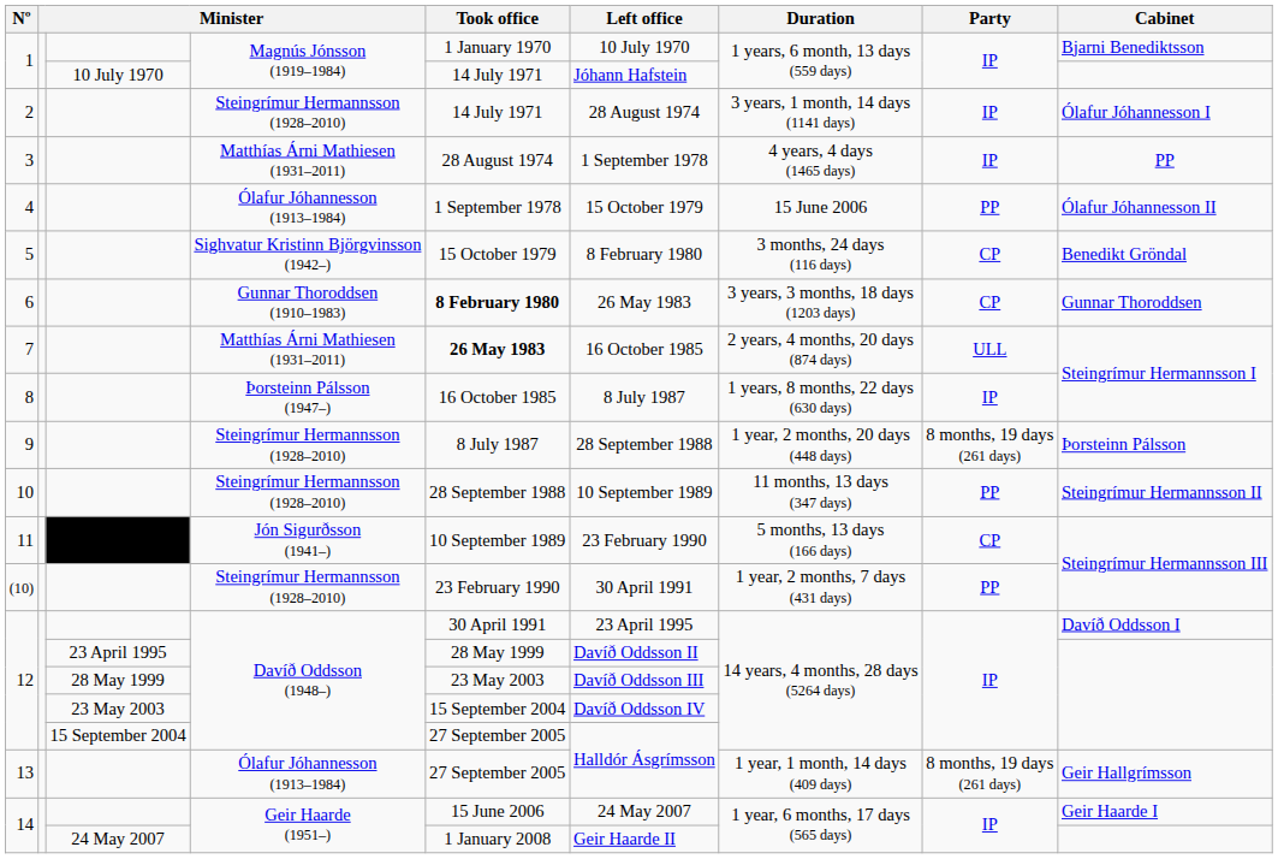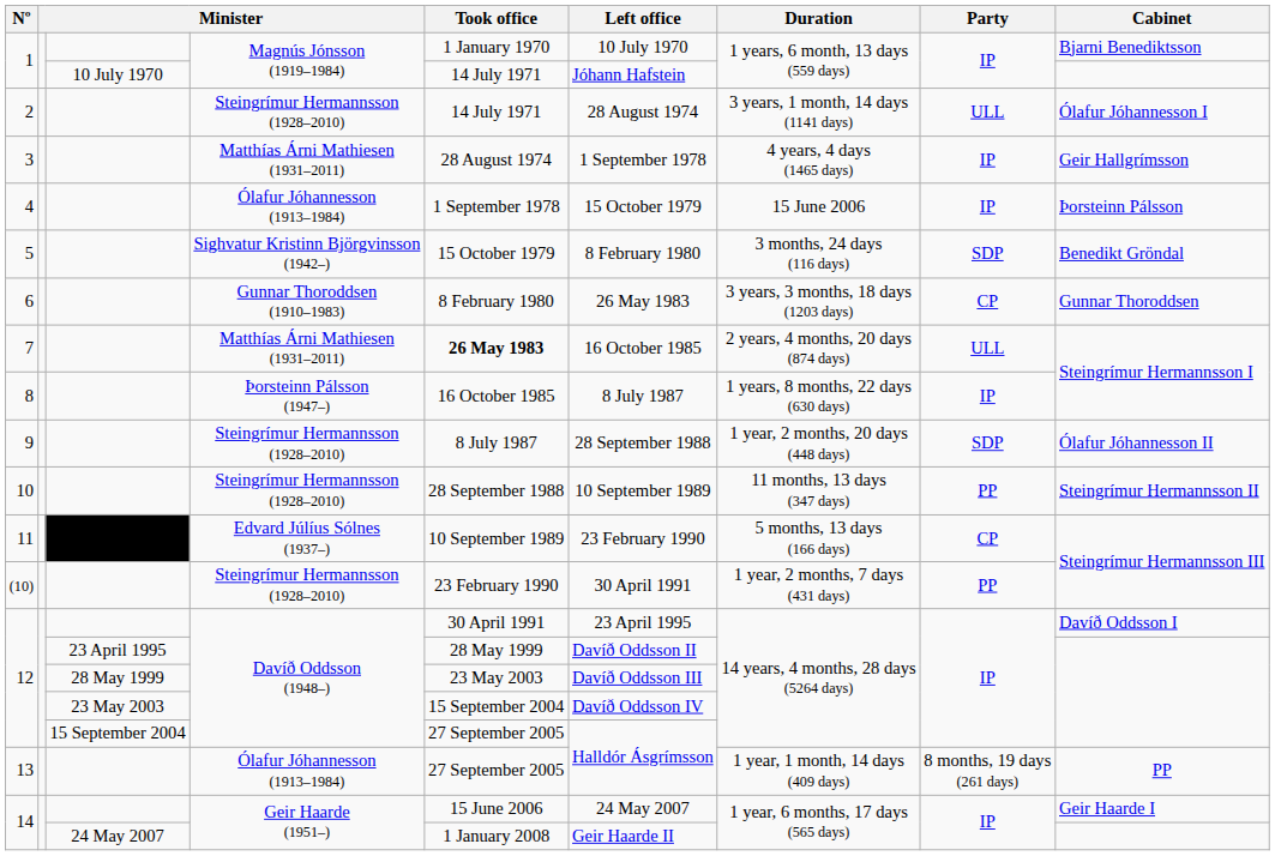 <table class="wikitable" style="text-align: center;">
 <tr>
 <th>Nº</th>
 <th colspan="3">Minister</th>
 <th>Took office</th>
 <th>Left office</th>
 <th>Duration</th>
 <th>Party</th>
 <th>Cabinet</th>
 </tr>
 <tr>
 <td rowspan="2" style="text-align: right;">1</td>
 <td rowspan="2"></td>
 <td></td>
 <td rowspan="2"><a href='#'>Magnús Jónsson</a><br><small>(1919–1984)</small></td>
 <td>1 January 1970</td>
 <td>10 July 1970</td>
 <td rowspan="2">1 years, 6 month, 13 days<br><small>(559 days)</small></td>
 <td rowspan="2"><a href='#'>IP</a></td>
 <td style="text-align: left;"><a href='#'>Bjarni Benediktsson</a></td>
 </tr>
 <tr>
 <td>10 July 1970</td>
 <td>14 July 1971</td>
 <td style="text-align: left;"><a href='#'>Jóhann Hafstein</a></td>
 </tr>
 <tr>
 <td style="text-align: right;">2</td>
 <td></td>
 <td></td>
 <td><a href='#'>Steingrímur Hermannsson</a><br><small>(1928–2010)</small></td>
 <td>14 July 1971</td>
 <td>28 August 1974</td>
 <td>3 years, 1 month, 14 days<br><small>(1141 days)</small></td>
-<td><a href='#'>IP</a></td>
+<td><a href='#'>ULL</a></td>
 <td style="text-align: left;"><a href='#'>Ólafur Jóhannesson I</a></td>
 </tr>
 <tr>
 <td style="text-align: right;">3</td>
 <td></td>
 <td></td>
 <td><a href='#'>Matthías Árni Mathiesen</a><br><small>(1931–2011)</small></td>
 <td>28 August 1974</td>
 <td>1 September 1978</td>
 <td>4 years, 4 days<br><small>(1465 days)</small></td>
 <td><a href='#'>IP</a></td>
-<td><a href='#'>PP</a></td>
+<td style="text-align: left;"><a href='#'>Geir Hallgrímsson</a></td>
 </tr>
 <tr>
 <td style="text-align: right;">4</td>
 <td></td>
 <td></td>
 <td><a href='#'>Ólafur Jóhannesson</a><br><small>(1913–1984)</small></td>
 <td>1 September 1978</td>
 <td>15 October 1979</td>
 <td>15 June 2006</td>
-<td><a href='#'>PP</a></td>
-<td style="text-align: left;"><a href='#'>Ólafur Jóhannesson II</a></td>
+<td><a href='#'>IP</a></td>
+<td style="text-align: left;"><a href='#'>Þorsteinn Pálsson</a></td>
 </tr>
 <tr>
 <td style="text-align: right;">5</td>
 <td></td>
 <td></td>
 <td><a href='#'>Sighvatur Kristinn Björgvinsson</a><br><small>(1942–)</small></td>
 <td>15 October 1979</td>
 <td>8 February 1980</td>
 <td>3 months, 24 days<br><small>(116 days)</small></td>
-<td><a href='#'>CP</a></td>
+<td><a href='#'>SDP</a></td>
 <td style="text-align: left;"><a href='#'>Benedikt Gröndal</a></td>
 </tr>
 <tr>
 <td style="text-align: right;">6</td>
 <td></td>
 <td></td>
 <td><a href='#'>Gunnar Thoroddsen</a><br><small>(1910–1983)</small></td>
-<td><strong>8 February 1980</strong></td>
+<td>8 February 1980</td>
 <td>26 May 1983</td>
 <td>3 years, 3 months, 18 days<br><small>(1203 days)</small></td>
 <td><a href='#'>CP</a></td>
 <td style="text-align: left;"><a href='#'>Gunnar Thoroddsen</a></td>
 </tr>
 <tr>
 <td style="text-align: right;">7</td>
 <td></td>
 <td></td>
 <td><a href='#'>Matthías Árni Mathiesen</a><br><small>(1931–2011)</small></td>
 <td><strong>26 May 1983</strong></td>
 <td>16 October 1985</td>
 <td>2 years, 4 months, 20 days<br><small>(874 days)</small></td>
 <td><a href='#'>ULL</a></td>
 <td rowspan="2" style="text-align: left;"><a href='#'>Steingrímur Hermannsson I</a></td>
 </tr>
 <tr>
 <td style="text-align: right;">8</td>
 <td></td>
 <td></td>
 <td><a href='#'>Þorsteinn Pálsson</a><br><small>(1947–)</small></td>
 <td>16 October 1985</td>
 <td>8 July 1987</td>
 <td>1 years, 8 months, 22 days<br><small>(630 days)</small></td>
 <td><a href='#'>IP</a></td>
 </tr>
 <tr>
 <td style="text-align: right;">9</td>
 <td></td>
 <td></td>
 <td><a href='#'>Steingrímur Hermannsson</a><br><small>(1928–2010)</small></td>
 <td>8 July 1987</td>
 <td>28 September 1988</td>
 <td>1 year, 2 months, 20 days<br><small>(448 days)</small></td>
-<td>8 months, 19 days<br><small>(261 days)</small></td>
-<td style="text-align: left;"><a href='#'>Þorsteinn Pálsson</a></td>
+<td><a href='#'>SDP</a></td>
+<td style="text-align: left;"><a href='#'>Ólafur Jóhannesson II</a></td>
 </tr>
 <tr>
 <td style="text-align: right;">10</td>
 <td></td>
 <td></td>
 <td><a href='#'>Steingrímur Hermannsson</a><br><small>(1928–2010)</small></td>
 <td>28 September 1988</td>
 <td>10 September 1989</td>
 <td>11 months, 13 days<br><small>(347 days)</small></td>
 <td><a href='#'>PP</a></td>
 <td style="text-align: left;"><a href='#'>Steingrímur Hermannsson II</a></td>
 </tr>
 <tr>
 <td style="text-align: right;">11</td>
 <td></td>
 <td style="background:black"></td>
-<td><a href='#'>Jón Sigurðsson</a><br><small>(1941–)</small></td>
+<td><a href='#'>Edvard Júlíus Sólnes</a><br><small>(1937–)</small></td>
 <td>10 September 1989</td>
 <td>23 February 1990</td>
 <td>5 months, 13 days<br><small>(166 days)</small></td>
 <td><a href='#'>CP</a></td>
 <td rowspan="2" style="text-align: left;"><a href='#'>Steingrímur Hermannsson III</a></td>
 </tr>
 <tr>
 <td style="text-align: right;"><small>(10)</small></td>
 <td></td>
 <td></td>
 <td><a href='#'>Steingrímur Hermannsson</a><br><small>(1928–2010)</small></td>
 <td>23 February 1990</td>
 <td>30 April 1991</td>
 <td>1 year, 2 months, 7 days<br><small>(431 days)</small></td>
 <td><a href='#'>PP</a></td>
 </tr>
 <tr>
 <td rowspan="5" style="text-align: right;">12</td>
 <td rowspan="5"></td>
 <td></td>
 <td rowspan="5"><a href='#'>Davíð Oddsson</a><br><small>(1948–)</small></td>
 <td>30 April 1991</td>
 <td>23 April 1995</td>
 <td rowspan="5">14 years, 4 months, 28 days<br><small>(5264 days)</small></td>
 <td rowspan="5"><a href='#'>IP</a></td>
 <td style="text-align: left;"><a href='#'>Davíð Oddsson I</a></td>
 </tr>
 <tr>
 <td>23 April 1995</td>
 <td>28 May 1999</td>
 <td style="text-align: left;"><a href='#'>Davíð Oddsson II</a></td>
 </tr>
 <tr>
 <td>28 May 1999</td>
 <td>23 May 2003</td>
 <td style="text-align: left;"><a href='#'>Davíð Oddsson III</a></td>
 </tr>
 <tr>
 <td>23 May 2003</td>
 <td>15 September 2004</td>
 <td style="text-align: left;"><a href='#'>Davíð Oddsson IV</a></td>
 </tr>
 <tr>
 <td>15 September 2004</td>
 <td>27 September 2005</td>
 <td style="text-align: left;" rowspan="2"><a href='#'>Halldór Ásgrímsson</a></td>
 </tr>
 <tr>
 <td style="text-align: right;">13</td>
 <td></td>
 <td></td>
 <td><a href='#'>Ólafur Jóhannesson</a><br><small>(1913–1984)</small></td>
 <td>27 September 2005</td>
 <td>1 year, 1 month, 14 days<br><small>(409 days)</small></td>
 <td>8 months, 19 days<br><small>(261 days)</small></td>
-<td style="text-align: left;"><a href='#'>Geir Hallgrímsson</a></td>
+<td><a href='#'>PP</a></td>
 </tr>
 <tr>
 <td style="text-align: right;" rowspan="2">14</td>
 <td rowspan="2"></td>
 <td></td>
 <td rowspan="2"><a href='#'>Geir Haarde</a><br><small>(1951–)</small></td>
 <td>15 June 2006</td>
 <td>24 May 2007</td>
 <td rowspan="2">1 year, 6 months, 17 days<br><small>(565 days)</small></td>
 <td rowspan="2"><a href='#'>IP</a></td>
 <td style="text-align: left;"><a href='#'>Geir Haarde I</a></td>
 </tr>
 <tr>
 <td>24 May 2007</td>
 <td>1 January 2008</td>
 <td style="text-align: left;"><a href='#'>Geir Haarde II</a></td>
 </tr>
 </table>
